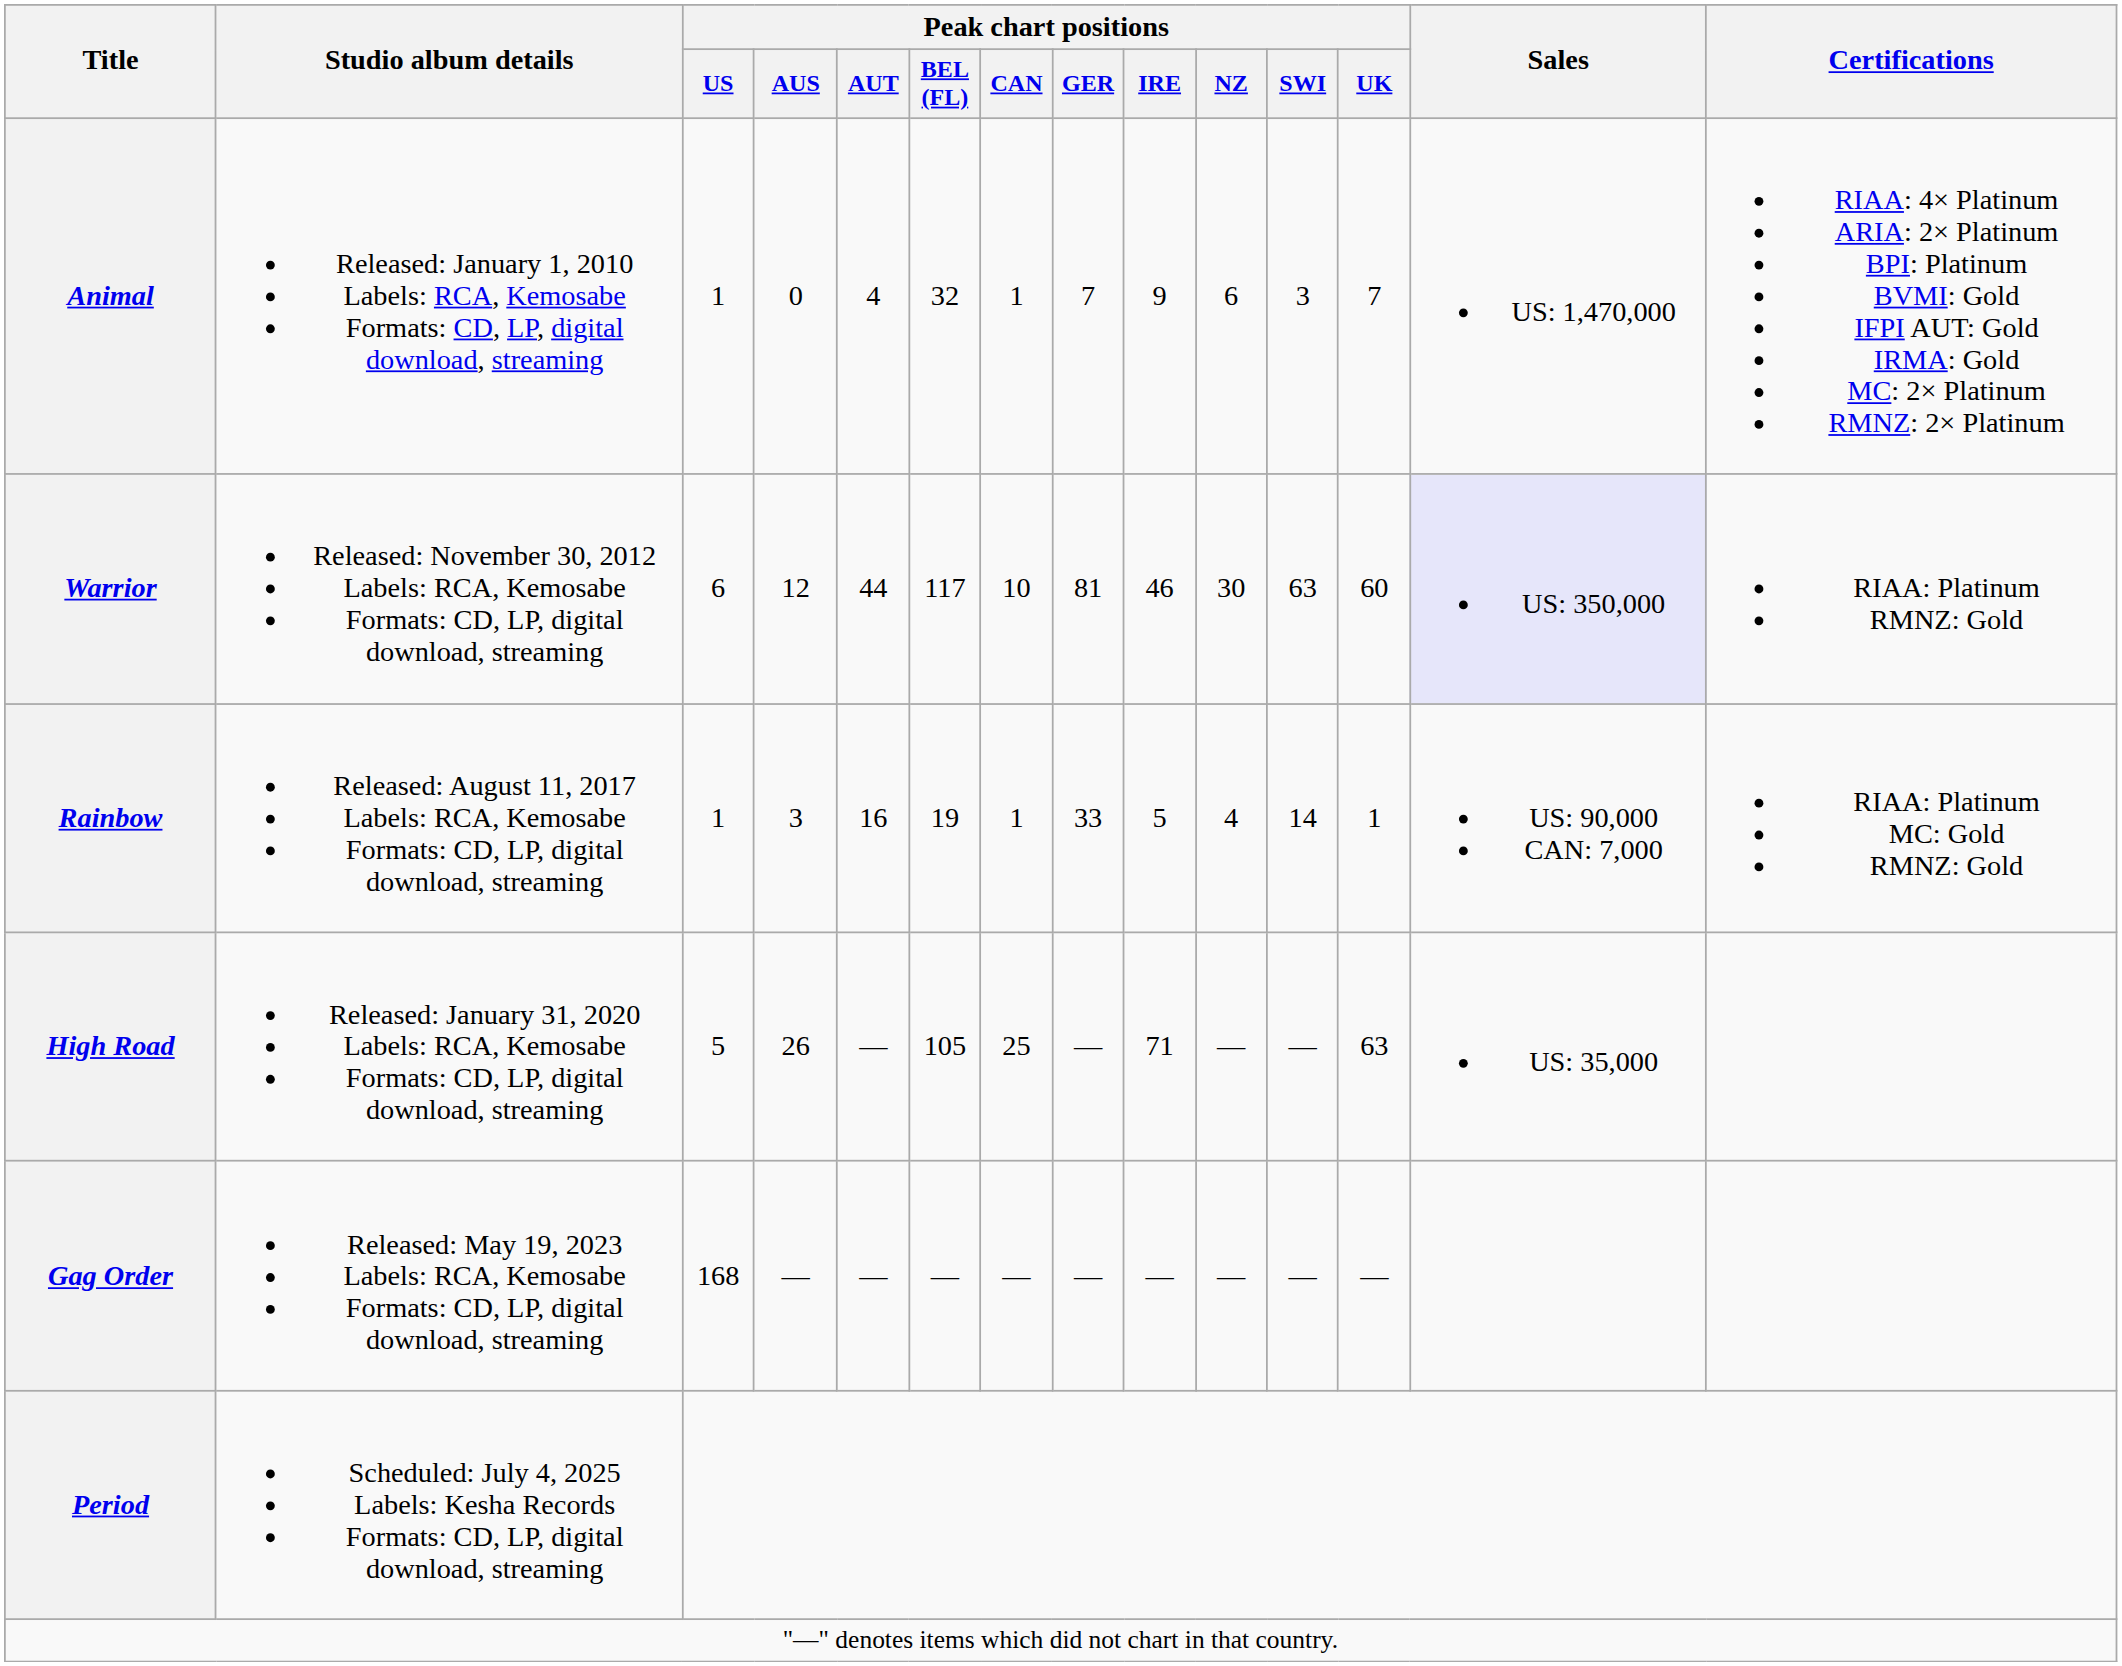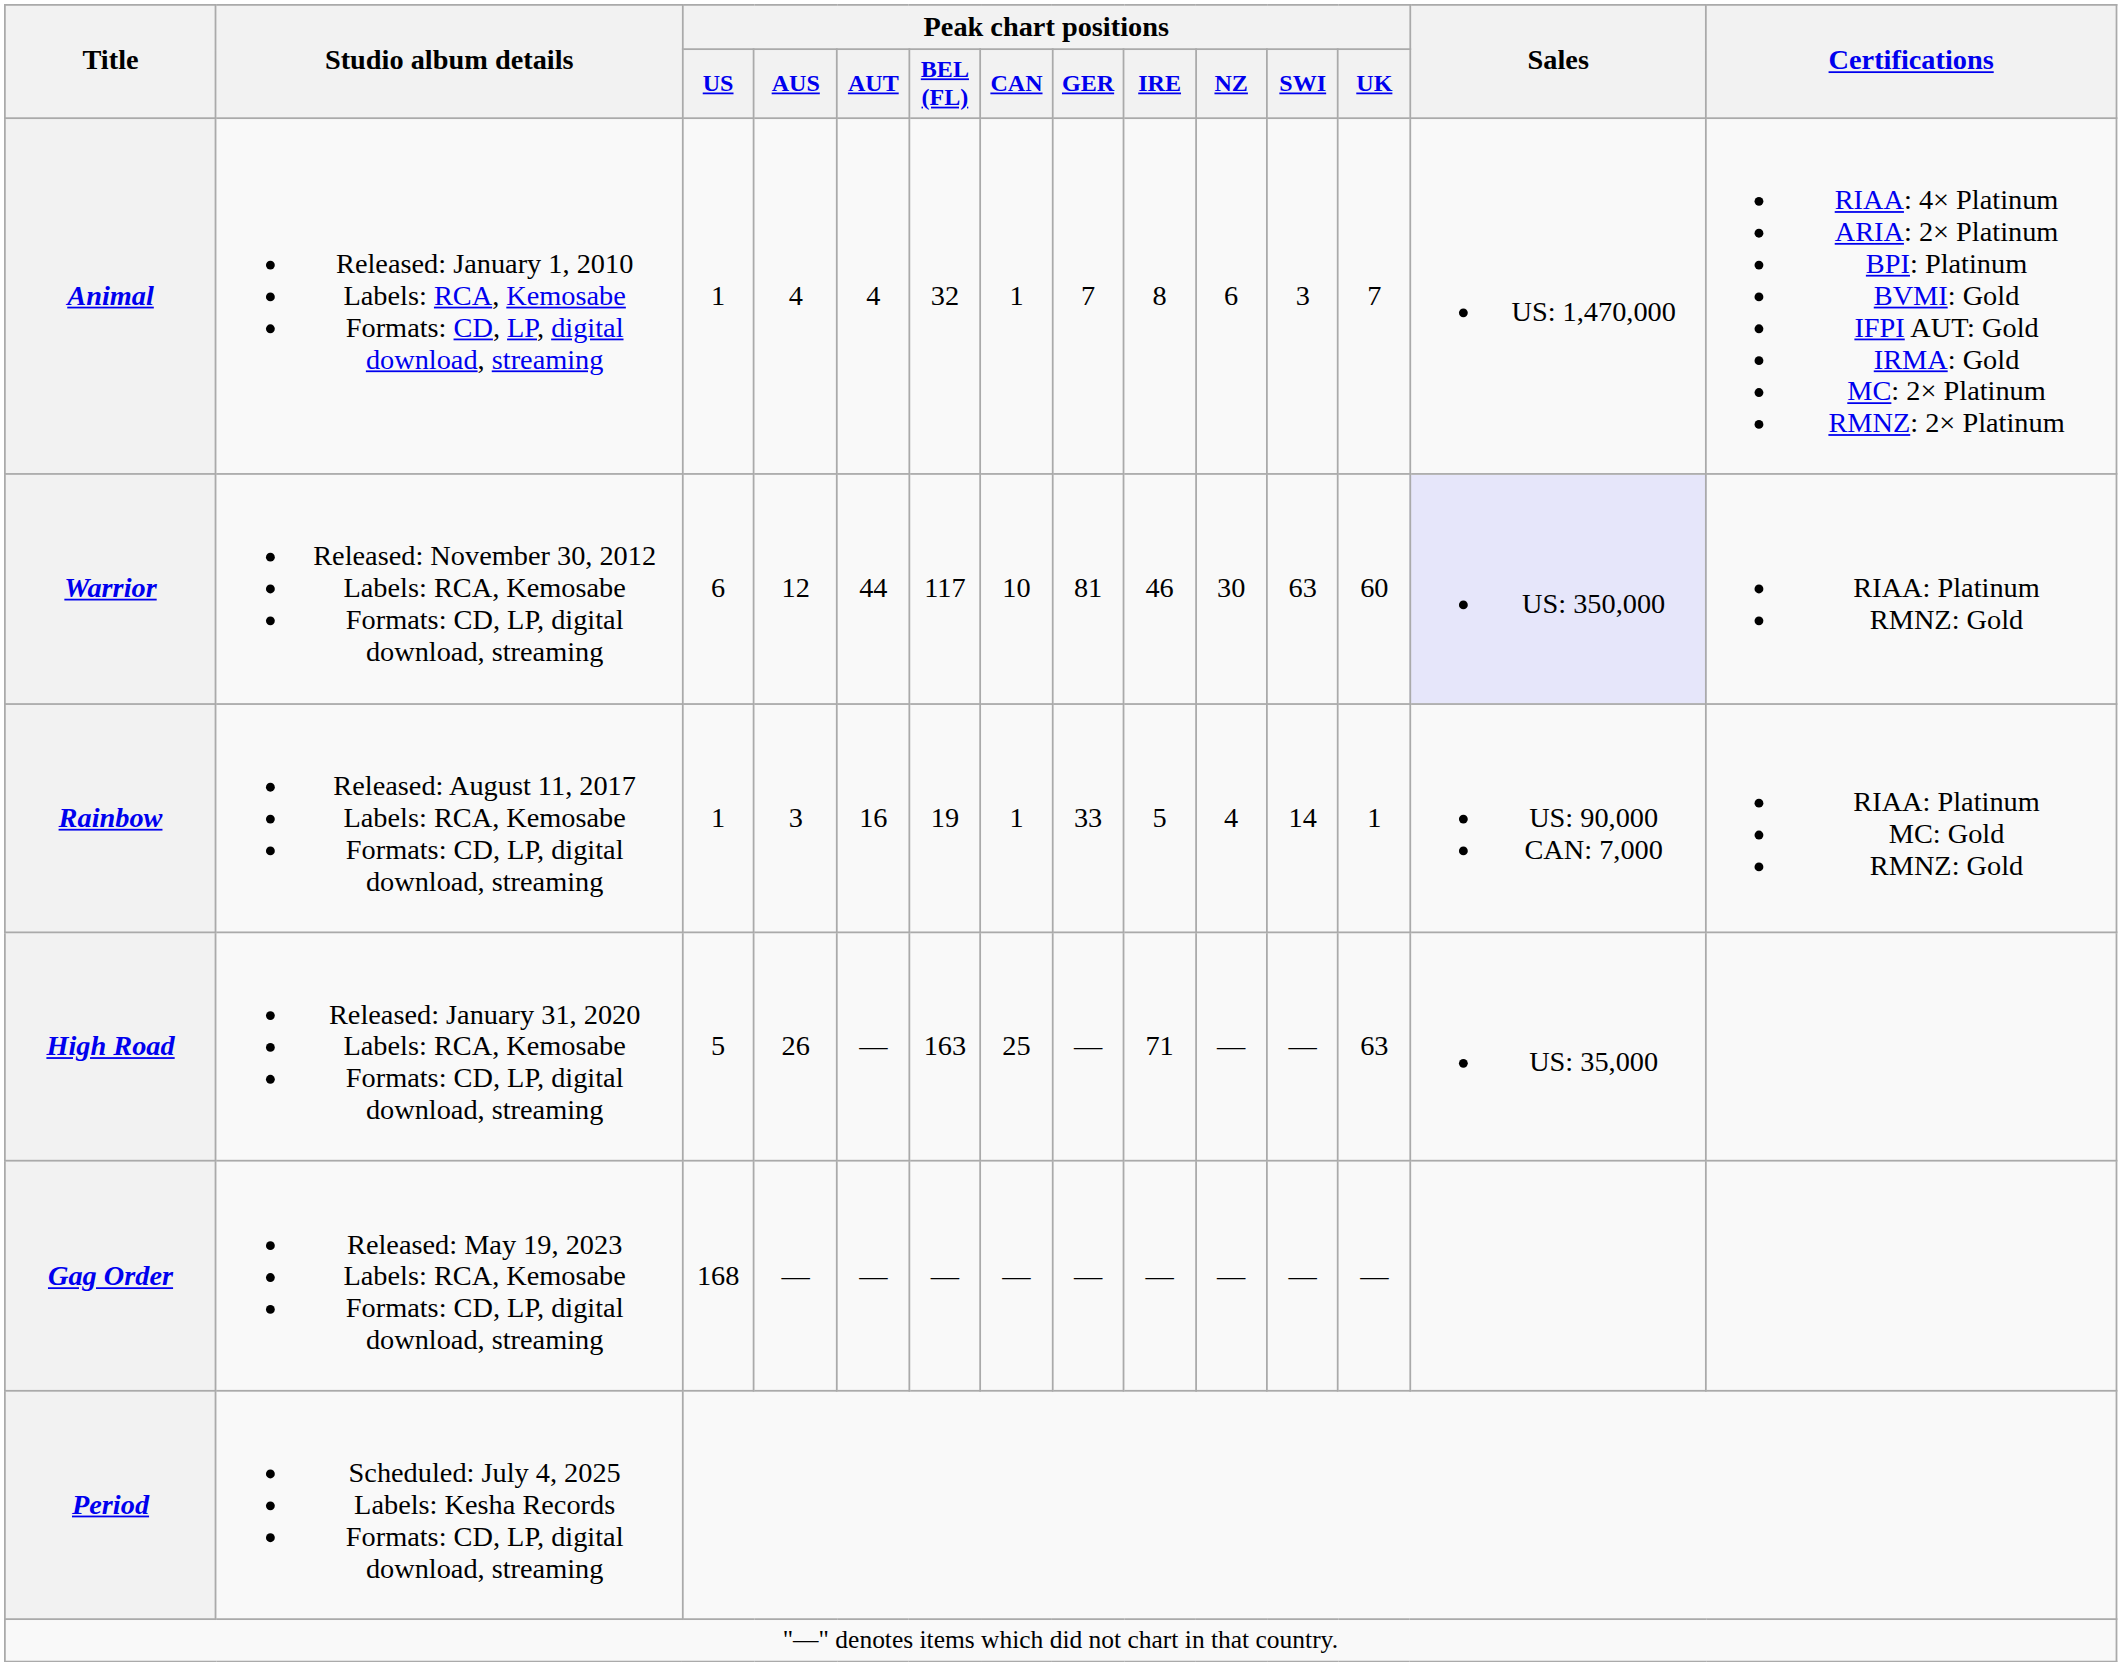 <table class="wikitable plainrowheaders" style="text-align:center;">
 <tr>
 <th scope="col" rowspan="2" style="width:7em;">Title</th>
 <th scope="col" rowspan="2" style="width:16em;">Studio album details</th>
 <th scope="col" colspan="10">Peak chart positions</th>
 <th scope="col" rowspan="2" style="width:10em;">Sales</th>
 <th scope="col" rowspan="2" style="width:14em;"><a href='#'>Certifications</a></th>
 </tr>
 <tr>
 <th scope="col" style="width:2.5em;font-size:85%;"><a href='#'>US</a><br></th>
 <th scope="col" style="width:3em;font-size:85%;"><a href='#'>AUS</a><br></th>
 <th scope="col" style="width:2.5em;font-size:85%;"><a href='#'>AUT</a><br></th>
 <th scope="col" style="width:2.5em;font-size:85%;"><a href='#'>BEL<br>(FL)</a><br></th>
 <th scope="col" style="width:2.5em;font-size:85%;"><a href='#'>CAN</a><br></th>
 <th scope="col" style="width:2.5em;font-size:85%;"><a href='#'>GER</a><br></th>
 <th scope="col" style="width:2.5em;font-size:85%;"><a href='#'>IRE</a><br></th>
 <th scope="col" style="width:2.5em;font-size:85%;"><a href='#'>NZ</a><br></th>
 <th scope="col" style="width:2.5em;font-size:85%;"><a href='#'>SWI</a><br></th>
 <th scope="col" style="width:2.5em;font-size:85%;"><a href='#'>UK</a><br></th>
 </tr>
 <tr>
 <th scope="row"><em><a href='#'>Animal</a></em></th>
 <td><br><ul><li>Released: January 1, 2010</li><li>Labels: <a href='#'>RCA</a>, <a href='#'>Kemosabe</a></li><li>Formats: <a href='#'>CD</a>, <a href='#'>LP</a>, <a href='#'>digital download</a>, <a href='#'>streaming</a></li></ul></td>
 <td>1</td>
-<td>0</td>
+<td>4</td>
 <td>4</td>
 <td>32</td>
 <td>1</td>
 <td>7</td>
-<td>9</td>
+<td>8</td>
 <td>6</td>
 <td>3</td>
 <td>7</td>
 <td><br><ul><li>US: 1,470,000</li></ul></td>
 <td><br><ul><li><a href='#'>RIAA</a>: 4× Platinum</li><li><a href='#'>ARIA</a>: 2× Platinum</li><li><a href='#'>BPI</a>: Platinum</li><li><a href='#'>BVMI</a>: Gold</li><li><a href='#'>IFPI</a> AUT: Gold</li><li><a href='#'>IRMA</a>: Gold</li><li><a href='#'>MC</a>: 2× Platinum</li><li><a href='#'>RMNZ</a>: 2× Platinum</li></ul></td>
 </tr>
 <tr>
 <th scope="row"><em><a href='#'>Warrior</a></em></th>
 <td><br><ul><li>Released: November 30, 2012</li><li>Labels: RCA, Kemosabe</li><li>Formats: CD, LP, digital download, streaming</li></ul></td>
 <td>6</td>
 <td>12</td>
 <td>44</td>
 <td>117</td>
 <td>10</td>
 <td>81</td>
 <td>46</td>
 <td>30</td>
 <td>63</td>
 <td>60</td>
 <td style="background: lavender;"><br><ul><li>US: 350,000</li></ul></td>
 <td><br><ul><li>RIAA: Platinum</li><li>RMNZ: Gold</li></ul></td>
 </tr>
 <tr>
 <th scope="row"><em><a href='#'>Rainbow</a></em></th>
 <td><br><ul><li>Released: August 11, 2017</li><li>Labels: RCA, Kemosabe</li><li>Formats: CD, LP, digital download, streaming</li></ul></td>
 <td>1</td>
 <td>3</td>
 <td>16</td>
 <td>19</td>
 <td>1</td>
 <td>33</td>
 <td>5</td>
 <td>4</td>
 <td>14</td>
 <td>1</td>
 <td><br><ul><li>US: 90,000</li><li>CAN: 7,000</li></ul></td>
 <td><br><ul><li>RIAA: Platinum</li><li>MC: Gold</li><li>RMNZ: Gold</li></ul></td>
 </tr>
 <tr>
 <th scope="row"><em><a href='#'>High Road</a></em></th>
 <td><br><ul><li>Released: January 31, 2020</li><li>Labels: RCA, Kemosabe</li><li>Formats: CD, LP, digital download, streaming</li></ul></td>
 <td>5</td>
 <td>26</td>
 <td>—</td>
-<td>105</td>
+<td>163</td>
 <td>25</td>
 <td>—</td>
 <td>71</td>
 <td>—</td>
 <td>—</td>
 <td>63</td>
 <td><br><ul><li>US: 35,000</li></ul></td>
 <td></td>
 </tr>
 <tr>
 <th scope="row"><em><a href='#'>Gag Order</a></em></th>
 <td><br><ul><li>Released: May 19, 2023</li><li>Labels: RCA, Kemosabe</li><li>Formats: CD, LP, digital download, streaming</li></ul></td>
 <td>168</td>
 <td>—</td>
 <td>—</td>
 <td>—</td>
 <td>—</td>
 <td>—</td>
 <td>—</td>
 <td>—</td>
 <td>—</td>
 <td>—</td>
 <td></td>
 <td></td>
 </tr>
 <tr>
 <th scope="row"><em><a href='#'>Period</a></em></th>
 <td><br><ul><li>Scheduled: July 4, 2025</li><li>Labels: Kesha Records</li><li>Formats: CD, LP, digital download, streaming</li></ul></td>
 <td colspan="12"></td>
 </tr>
 <tr>
 <td colspan="15" style="font-size:90%">"—" denotes items which did not chart in that country.</td>
 </tr>
 </table>
